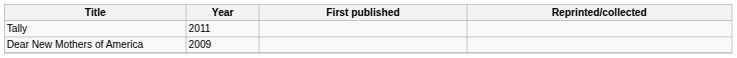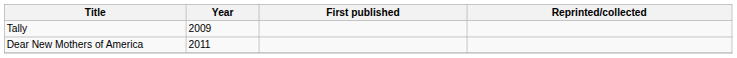 <table class='wikitable sortable' width='90%'>
 <tr>
 <th width=25%>Title</th>
 <th>Year</th>
 <th>First published</th>
 <th>Reprinted/collected</th>
 </tr>
 <tr>
 <td>Tally</td>
-<td>2011</td>
+<td>2009</td>
 <td></td>
 <td></td>
 </tr>
 <tr>
 <td>Dear New Mothers of America</td>
-<td>2009</td>
+<td>2011</td>
 <td></td>
 <td></td>
 </tr>
 <tr>
 </tr>
 </table>
